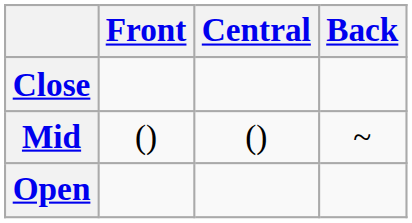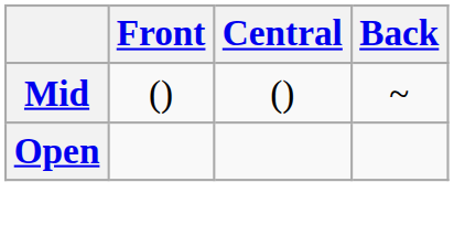 <table class="wikitable" style="text-align:center">
 <tr>
 <th></th>
 <th><a href='#'>Front</a></th>
 <th><a href='#'>Central</a></th>
 <th><a href='#'>Back</a></th>
-</tr>
-<tr>
-<th><a href='#'>Close</a></th>
-<td></td>
-<td></td>
-<td></td>
 </tr>
 <tr>
 <th><a href='#'>Mid</a></th>
 <td>()</td>
 <td>()</td>
 <td> ~ </td>
 </tr>
 <tr>
 <th><a href='#'>Open</a></th>
 <td></td>
 <td></td>
 <td></td>
 </tr>
 </table>
